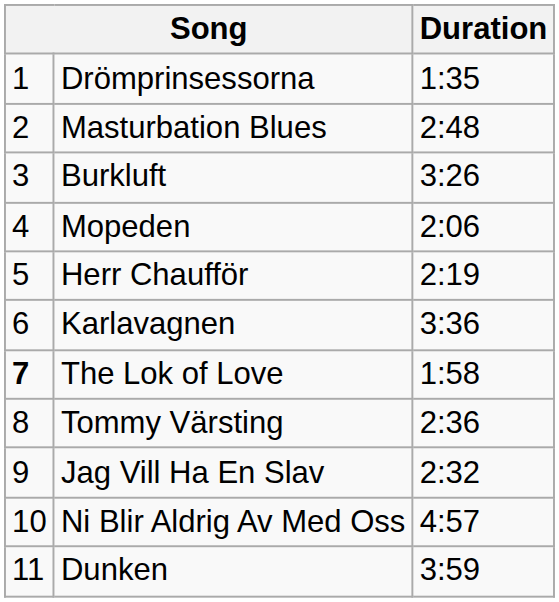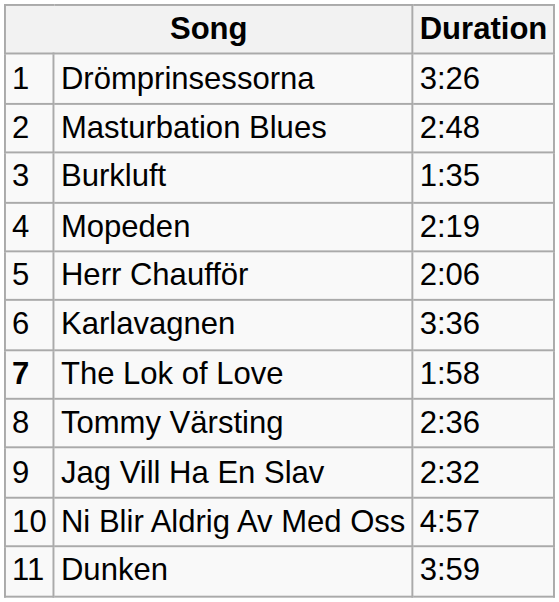 <table class="wikitable">
 <tr>
 <th colspan="2">Song</th>
 <th>Duration</th>
 </tr>
 <tr>
 <td>1</td>
 <td>Drömprinsessorna</td>
-<td>1:35</td>
+<td>3:26</td>
 </tr>
 <tr>
 <td>2</td>
 <td>Masturbation Blues</td>
 <td>2:48</td>
 </tr>
 <tr>
 <td>3</td>
 <td>Burkluft</td>
-<td>3:26</td>
+<td>1:35</td>
 </tr>
 <tr>
 <td>4</td>
 <td>Mopeden</td>
-<td>2:06</td>
+<td>2:19</td>
 </tr>
 <tr>
 <td>5</td>
 <td>Herr Chaufför</td>
-<td>2:19</td>
+<td>2:06</td>
 </tr>
 <tr>
 <td>6</td>
 <td>Karlavagnen</td>
 <td>3:36</td>
 </tr>
 <tr>
 <td><strong>7</strong></td>
 <td>The Lok of Love</td>
 <td>1:58</td>
 </tr>
 <tr>
 <td>8</td>
 <td>Tommy Värsting</td>
 <td>2:36</td>
 </tr>
 <tr>
 <td>9</td>
 <td>Jag Vill Ha En Slav</td>
 <td>2:32</td>
 </tr>
 <tr>
 <td>10</td>
 <td>Ni Blir Aldrig Av Med Oss</td>
 <td>4:57</td>
 </tr>
 <tr>
 <td>11</td>
 <td>Dunken</td>
 <td>3:59</td>
 </tr>
 </table>
